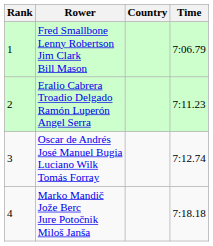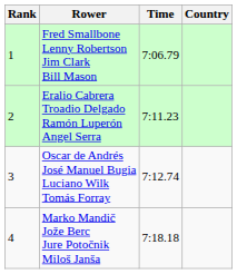 <table class="wikitable sortable" style="text-align:middle">
 <tr>
 <th>Rank</th>
 <th>Rower</th>
+<th>Time</th>
 <th>Country</th>
-<th>Time</th>
 </tr>
 <tr bgcolor=ccffcc>
 <td>1</td>
 <td><a href='#'>Fred Smallbone</a><br><a href='#'>Lenny Robertson</a><br><a href='#'>Jim Clark</a><br><a href='#'>Bill Mason</a></td>
+<td>7:06.79</td>
 <td></td>
-<td>7:06.79</td>
 </tr>
 <tr bgcolor=ccffcc>
 <td>2</td>
 <td><a href='#'>Eralio Cabrera</a><br><a href='#'>Troadio Delgado</a><br><a href='#'>Ramón Luperón</a><br><a href='#'>Angel Serra</a></td>
+<td>7:11.23</td>
 <td></td>
-<td>7:11.23</td>
 </tr>
 <tr>
 <td>3</td>
 <td><a href='#'>Oscar de Andrés</a><br><a href='#'>José Manuel Bugia</a><br><a href='#'>Luciano Wilk</a><br><a href='#'>Tomás Forray</a></td>
+<td>7:12.74</td>
 <td></td>
-<td>7:12.74</td>
 </tr>
 <tr>
 <td>4</td>
 <td><a href='#'>Marko Mandič</a><br><a href='#'>Jože Berc</a><br><a href='#'>Jure Potočnik</a><br><a href='#'>Miloš Janša</a></td>
+<td>7:18.18</td>
 <td></td>
-<td>7:18.18</td>
 </tr>
 </table>
